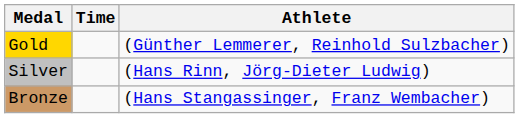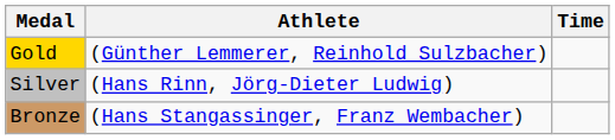 <table class="wikitable">
 <tr>
 <th>Medal</th>
+<th>Athlete</th>
 <th>Time</th>
-<th>Athlete</th>
 </tr>
 <tr>
 <td bgcolor="gold">Gold</td>
+<td> (<a href='#'>Günther Lemmerer</a>, <a href='#'>Reinhold Sulzbacher</a>)</td>
 <td></td>
-<td> (<a href='#'>Günther Lemmerer</a>, <a href='#'>Reinhold Sulzbacher</a>)</td>
 </tr>
 <tr>
 <td bgcolor="silver">Silver</td>
+<td> (<a href='#'>Hans Rinn</a>, <a href='#'>Jörg-Dieter Ludwig</a>)</td>
 <td></td>
-<td> (<a href='#'>Hans Rinn</a>, <a href='#'>Jörg-Dieter Ludwig</a>)</td>
 </tr>
 <tr>
 <td bgcolor="CC9966">Bronze</td>
+<td> (<a href='#'>Hans Stangassinger</a>, <a href='#'>Franz Wembacher</a>)</td>
 <td></td>
-<td> (<a href='#'>Hans Stangassinger</a>, <a href='#'>Franz Wembacher</a>)</td>
 </tr>
 </table>
